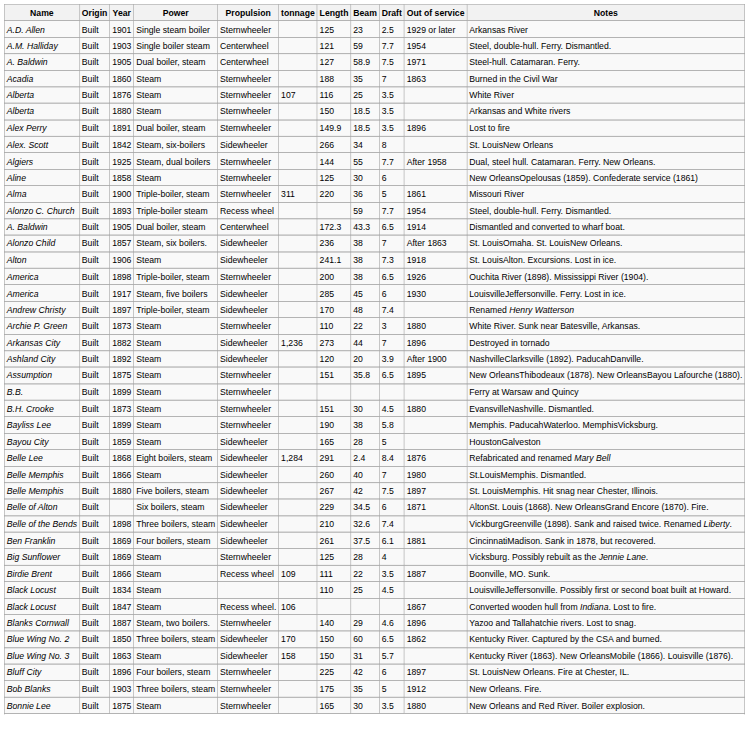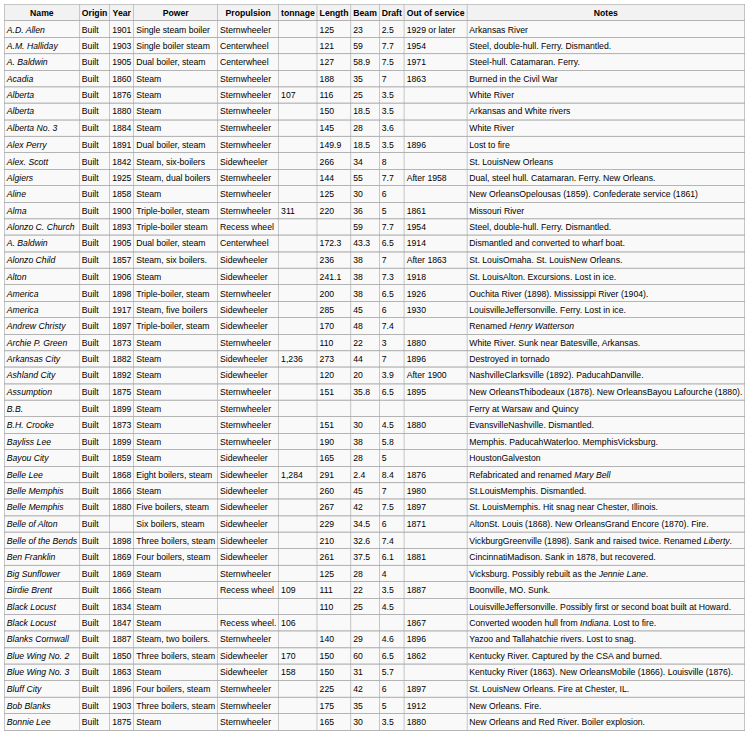 <table class="wikitable">
 <tr>
 <th><small>Name</small></th>
 <th><small>Origin</small></th>
 <th><small>Year</small></th>
 <th><small>Power</small></th>
 <th><small>Propulsion</small></th>
 <th><small>tonnage</small></th>
 <th><small>Length</small></th>
 <th><small>Beam</small></th>
 <th><small>Draft</small></th>
 <th><small>Out of service</small></th>
 <th><small>Notes</small></th>
 </tr>
 <tr>
 </tr>
 <tr>
 <td><small><em>A.D. Allen</em></small></td>
 <td><small>Built</small></td>
 <td><small>1901</small></td>
 <td><small>Single steam boiler</small></td>
 <td><small>Sternwheeler</small></td>
 <td><small></small></td>
 <td><small>125</small></td>
 <td><small>23</small></td>
 <td><small>2.5</small></td>
 <td><small>1929 or later</small></td>
 <td><small>Arkansas River</small></td>
 </tr>
 <tr>
 </tr>
 <tr>
 <td><small><em>A.M. Halliday</em></small></td>
 <td><small>Built</small></td>
 <td><small>1903</small></td>
 <td><small>Single boiler steam</small></td>
 <td><small>Centerwheel</small></td>
 <td><small></small></td>
 <td><small>121</small></td>
 <td><small>59</small></td>
 <td><small>7.7</small></td>
 <td><small>1954</small></td>
 <td><small>Steel, double-hull. Ferry. Dismantled.</small></td>
 </tr>
 <tr>
 </tr>
 <tr>
 <td><small><em>A. Baldwin</em></small></td>
 <td><small>Built</small></td>
 <td><small>1905</small></td>
 <td><small>Dual boiler, steam</small></td>
 <td><small>Centerwheel</small></td>
 <td><small></small></td>
 <td><small>127</small></td>
 <td><small>58.9</small></td>
 <td><small>7.5</small></td>
 <td><small>1971</small></td>
 <td><small>Steel-hull. Catamaran. Ferry.</small></td>
 </tr>
 <tr>
 </tr>
 <tr>
 <td><small><em>Acadia</em></small></td>
 <td><small>Built</small></td>
 <td><small>1860</small></td>
 <td><small>Steam</small></td>
 <td><small>Sternwheeler</small></td>
 <td><small></small></td>
 <td><small>188</small></td>
 <td><small>35</small></td>
 <td><small>7</small></td>
 <td><small>1863</small></td>
 <td><small>Burned in the Civil War</small></td>
 </tr>
 <tr>
 </tr>
 <tr>
 <td><small><em>Alberta</em></small></td>
 <td><small>Built</small></td>
 <td><small>1876</small></td>
 <td><small>Steam</small></td>
 <td><small>Sternwheeler</small></td>
 <td><small>107</small></td>
 <td><small>116</small></td>
 <td><small>25</small></td>
 <td><small>3.5</small></td>
 <td><small></small></td>
 <td><small>White River</small></td>
 </tr>
 <tr>
 </tr>
 <tr>
 <td><small><em>Alberta</em></small></td>
 <td><small>Built</small></td>
 <td><small>1880</small></td>
 <td><small>Steam</small></td>
 <td><small>Sternwheeler</small></td>
 <td><small></small></td>
 <td><small>150</small></td>
 <td><small>18.5</small></td>
 <td><small>3.5</small></td>
 <td><small></small></td>
 <td><small>Arkansas and White rivers</small></td>
 </tr>
 <tr>
+</tr>
+<tr>
+<td><small><em>Alberta No. 3</em></small></td>
+<td><small>Built</small></td>
+<td><small>1884</small></td>
+<td><small>Steam</small></td>
+<td><small>Sternwheeler</small></td>
+<td><small></small></td>
+<td><small>145</small></td>
+<td><small>28</small></td>
+<td><small>3.6</small></td>
+<td><small></small></td>
+<td><small>White River</small></td>
 </tr>
 <tr>
 </tr>
 <tr>
 <td><small><em>Alex Perry</em></small></td>
 <td><small>Built</small></td>
 <td><small>1891</small></td>
 <td><small>Dual boiler, steam</small></td>
 <td><small>Sternwheeler</small></td>
 <td><small></small></td>
 <td><small>149.9</small></td>
 <td><small>18.5</small></td>
 <td><small>3.5</small></td>
 <td><small>1896</small></td>
 <td><small>Lost to fire</small></td>
 </tr>
 <tr>
 </tr>
 <tr>
 <td><small><em>Alex. Scott</em></small></td>
 <td><small>Built</small></td>
 <td><small>1842</small></td>
 <td><small>Steam, six-boilers</small></td>
 <td><small>Sidewheeler</small></td>
 <td><small></small></td>
 <td><small>266</small></td>
 <td><small>34</small></td>
 <td><small>8</small></td>
 <td><small></small></td>
 <td><small>St. LouisNew Orleans</small></td>
 </tr>
 <tr>
 </tr>
 <tr>
 <td><small><em>Algiers</em></small></td>
 <td><small>Built</small></td>
 <td><small>1925</small></td>
 <td><small>Steam, dual boilers</small></td>
 <td><small>Sternwheeler</small></td>
 <td><small></small></td>
 <td><small>144</small></td>
 <td><small>55</small></td>
 <td><small>7.7</small></td>
 <td><small>After 1958</small></td>
 <td><small>Dual, steel hull. Catamaran. Ferry.  New Orleans.</small></td>
 </tr>
 <tr>
 </tr>
 <tr>
 <td><small><em>Aline</em></small></td>
 <td><small>Built</small></td>
 <td><small>1858</small></td>
 <td><small>Steam</small></td>
 <td><small>Sternwheeler</small></td>
 <td><small></small></td>
 <td><small>125</small></td>
 <td><small>30</small></td>
 <td><small>6</small></td>
 <td><small></small></td>
 <td><small>New OrleansOpelousas (1859). Confederate service (1861)</small></td>
 </tr>
 <tr>
 </tr>
 <tr>
 <td><small><em>Alma</em></small></td>
 <td><small>Built</small></td>
 <td><small>1900</small></td>
 <td><small>Triple-boiler, steam</small></td>
 <td><small>Sternwheeler</small></td>
 <td><small>311</small></td>
 <td><small>220</small></td>
 <td><small>36</small></td>
 <td><small>5</small></td>
 <td><small>1861</small></td>
 <td><small>Missouri River</small></td>
 </tr>
 <tr>
 </tr>
 <tr>
 <td><small><em>Alonzo C. Church</em></small></td>
 <td><small>Built</small></td>
 <td><small>1893</small></td>
 <td><small>Triple-boiler steam</small></td>
 <td><small>Recess wheel</small></td>
 <td><small></small></td>
 <td><small></small></td>
 <td><small>59</small></td>
 <td><small>7.7</small></td>
 <td><small>1954</small></td>
 <td><small>Steel, double-hull. Ferry. Dismantled.</small></td>
 </tr>
 <tr>
 </tr>
 <tr>
 <td><small><em>A. Baldwin</em></small></td>
 <td><small>Built</small></td>
 <td><small>1905</small></td>
 <td><small>Dual boiler, steam</small></td>
 <td><small>Centerwheel</small></td>
 <td><small></small></td>
 <td><small>172.3</small></td>
 <td><small>43.3</small></td>
 <td><small>6.5</small></td>
 <td><small>1914</small></td>
 <td><small>Dismantled and converted to wharf boat.</small></td>
 </tr>
 <tr>
 </tr>
 <tr>
 <td><small><em>Alonzo Child</em></small></td>
 <td><small>Built</small></td>
 <td><small>1857</small></td>
 <td><small>Steam, six boilers.</small></td>
 <td><small>Sidewheeler</small></td>
 <td><small></small></td>
 <td><small>236</small></td>
 <td><small>38</small></td>
 <td><small>7</small></td>
 <td><small>After 1863</small></td>
 <td><small>St. LouisOmaha. St. LouisNew Orleans.</small></td>
 </tr>
 <tr>
 </tr>
 <tr>
 <td><small><em>Alton</em></small></td>
 <td><small>Built</small></td>
 <td><small>1906</small></td>
 <td><small>Steam</small></td>
 <td><small>Sidewheeler</small></td>
 <td><small></small></td>
 <td><small>241.1</small></td>
 <td><small>38</small></td>
 <td><small>7.3</small></td>
 <td><small>1918</small></td>
 <td><small>St. LouisAlton. Excursions. Lost in ice.</small></td>
 </tr>
 <tr>
 </tr>
 <tr>
 <td><small><em>America</em></small></td>
 <td><small>Built</small></td>
 <td><small>1898</small></td>
 <td><small>Triple-boiler, steam</small></td>
 <td><small>Sternwheeler</small></td>
 <td><small></small></td>
 <td><small>200</small></td>
 <td><small>38</small></td>
 <td><small>6.5</small></td>
 <td><small>1926</small></td>
 <td><small>Ouchita River (1898). Mississippi River (1904).</small></td>
 </tr>
 <tr>
 </tr>
 <tr>
 <td><small><em>America</em></small></td>
 <td><small>Built</small></td>
 <td><small>1917</small></td>
 <td><small>Steam, five boilers</small></td>
 <td><small>Sidewheeler</small></td>
 <td><small></small></td>
 <td><small>285</small></td>
 <td><small>45</small></td>
 <td><small>6</small></td>
 <td><small>1930</small></td>
 <td><small>LouisvilleJeffersonville. Ferry. Lost in ice.</small></td>
 </tr>
 <tr>
 </tr>
 <tr>
 <td><small><em>Andrew Christy</em></small></td>
 <td><small>Built</small></td>
 <td><small>1897</small></td>
 <td><small>Triple-boiler, steam</small></td>
 <td><small>Sidewheeler</small></td>
 <td><small></small></td>
 <td><small>170</small></td>
 <td><small>48</small></td>
 <td><small>7.4</small></td>
 <td><small></small></td>
 <td><small>Renamed <em>Henry Watterson</em></small></td>
 </tr>
 <tr>
 </tr>
 <tr>
 <td><small><em>Archie P. Green</em></small></td>
 <td><small>Built</small></td>
 <td><small>1873</small></td>
 <td><small>Steam</small></td>
 <td><small>Sternwheeler</small></td>
 <td><small></small></td>
 <td><small>110</small></td>
 <td><small>22</small></td>
 <td><small>3</small></td>
 <td><small>1880</small></td>
 <td><small>White River. Sunk near Batesville, Arkansas.</small></td>
 </tr>
 <tr>
 </tr>
 <tr>
 <td><small><em>Arkansas City</em></small></td>
 <td><small>Built</small></td>
 <td><small>1882</small></td>
 <td><small>Steam</small></td>
 <td><small>Sidewheeler</small></td>
 <td><small>1,236</small></td>
 <td><small>273</small></td>
 <td><small>44</small></td>
 <td><small>7</small></td>
 <td><small>1896</small></td>
 <td><small>Destroyed in tornado</small></td>
 </tr>
 <tr>
 </tr>
 <tr>
 <td><small><em>Ashland City</em></small></td>
 <td><small>Built</small></td>
 <td><small>1892</small></td>
 <td><small>Steam</small></td>
 <td><small>Sidewheeler</small></td>
 <td><small></small></td>
 <td><small>120</small></td>
 <td><small>20</small></td>
 <td><small>3.9</small></td>
 <td><small>After 1900</small></td>
 <td><small>NashvilleClarksville (1892). PaducahDanville.</small></td>
 </tr>
 <tr>
 </tr>
 <tr>
 <td><small><em>Assumption</em></small></td>
 <td><small>Built</small></td>
 <td><small>1875</small></td>
 <td><small>Steam</small></td>
 <td><small>Sternwheeler</small></td>
 <td><small></small></td>
 <td><small>151</small></td>
 <td><small>35.8</small></td>
 <td><small>6.5</small></td>
 <td><small>1895</small></td>
 <td><small>New OrleansThibodeaux (1878). New OrleansBayou Lafourche (1880).</small></td>
 </tr>
 <tr>
 </tr>
 <tr>
 <td><small><em>B.B.</em></small></td>
 <td><small>Built</small></td>
 <td><small>1899</small></td>
 <td><small>Steam</small></td>
 <td><small>Sternwheeler</small></td>
 <td><small></small></td>
 <td><small></small></td>
 <td><small></small></td>
 <td><small></small></td>
 <td><small></small></td>
 <td><small>Ferry at Warsaw and Quincy</small></td>
 </tr>
 <tr>
 </tr>
 <tr>
 <td><small><em>B.H. Crooke</em></small></td>
 <td><small>Built</small></td>
 <td><small>1873</small></td>
 <td><small>Steam</small></td>
 <td><small>Sternwheeler</small></td>
 <td><small></small></td>
 <td><small>151</small></td>
 <td><small>30</small></td>
 <td><small>4.5</small></td>
 <td><small>1880</small></td>
 <td><small>EvansvilleNashville. Dismantled.</small></td>
 </tr>
 <tr>
 </tr>
 <tr>
 <td><small><em>Bayliss Lee</em></small></td>
 <td><small>Built</small></td>
 <td><small>1899</small></td>
 <td><small>Steam</small></td>
 <td><small>Sternwheeler</small></td>
 <td><small></small></td>
 <td><small>190</small></td>
 <td><small>38</small></td>
 <td><small>5.8</small></td>
 <td><small></small></td>
 <td><small>Memphis. PaducahWaterloo. MemphisVicksburg.</small></td>
 </tr>
 <tr>
 </tr>
 <tr>
 <td><small><em>Bayou City</em></small></td>
 <td><small>Built</small></td>
 <td><small>1859</small></td>
 <td><small>Steam</small></td>
 <td><small>Sidewheeler</small></td>
 <td><small></small></td>
 <td><small>165</small></td>
 <td><small>28</small></td>
 <td><small>5</small></td>
 <td><small></small></td>
 <td><small>HoustonGalveston</small></td>
 </tr>
 <tr>
 </tr>
 <tr>
 <td><small><em>Belle Lee</em></small></td>
 <td><small>Built</small></td>
 <td><small>1868</small></td>
 <td><small>Eight boilers, steam</small></td>
 <td><small>Sidewheeler</small></td>
 <td><small>1,284</small></td>
 <td><small>291</small></td>
 <td><small>2.4</small></td>
 <td><small>8.4</small></td>
 <td><small>1876</small></td>
 <td><small>Refabricated and renamed <em>Mary Bell</em></small></td>
 </tr>
 <tr>
 </tr>
 <tr>
 <td><small><em>Belle Memphis</em></small></td>
 <td><small>Built</small></td>
 <td><small>1866</small></td>
 <td><small>Steam</small></td>
 <td><small>Sidewheeler</small></td>
 <td><small></small></td>
 <td><small>260</small></td>
-<td><small>40</small></td>
+<td><small>45</small></td>
 <td><small>7</small></td>
 <td><small>1980</small></td>
 <td><small>St.LouisMemphis. Dismantled.</small></td>
 </tr>
 <tr>
 </tr>
 <tr>
 <td><small><em>Belle Memphis</em></small></td>
 <td><small>Built</small></td>
 <td><small>1880</small></td>
 <td><small>Five boilers, steam</small></td>
 <td><small>Sidewheeler</small></td>
 <td><small></small></td>
 <td><small>267</small></td>
 <td><small>42</small></td>
 <td><small>7.5</small></td>
 <td><small>1897</small></td>
 <td><small>St. LouisMemphis. Hit snag near Chester, Illinois.</small></td>
 </tr>
 <tr>
 </tr>
 <tr>
 <td><small><em>Belle of Alton</em></small></td>
 <td><small>Built</small></td>
 <td><small></small></td>
 <td><small>Six boilers, steam</small></td>
 <td><small>Sidewheeler</small></td>
 <td><small></small></td>
 <td><small>229</small></td>
 <td><small>34.5</small></td>
 <td><small>6</small></td>
 <td><small>1871</small></td>
 <td><small>AltonSt. Louis (1868). New OrleansGrand Encore (1870). Fire. </small></td>
 </tr>
 <tr>
 </tr>
 <tr>
 <td><small><em>Belle of the Bends</em></small></td>
 <td><small>Built</small></td>
 <td><small>1898</small></td>
 <td><small>Three boilers, steam</small></td>
 <td><small>Sidewheeler</small></td>
 <td><small></small></td>
 <td><small>210</small></td>
 <td><small>32.6</small></td>
 <td><small>7.4</small></td>
 <td><small></small></td>
 <td><small>VickburgGreenville (1898). Sank and raised twice. Renamed <em>Liberty</em>.</small></td>
 </tr>
 <tr>
 </tr>
 <tr>
 <td><small><em>Ben Franklin</em></small></td>
 <td><small>Built</small></td>
 <td><small>1869</small></td>
 <td><small>Four boilers, steam</small></td>
 <td><small>Sidewheeler</small></td>
 <td><small></small></td>
 <td><small>261</small></td>
 <td><small>37.5</small></td>
 <td><small>6.1</small></td>
 <td><small>1881</small></td>
 <td><small>CincinnatiMadison. Sank in 1878, but recovered.</small></td>
 </tr>
 <tr>
 </tr>
 <tr>
 <td><small><em>Big Sunflower</em></small></td>
 <td><small>Built</small></td>
 <td><small>1869</small></td>
 <td><small>Steam</small></td>
 <td><small>Sternwheeler</small></td>
 <td><small></small></td>
 <td><small>125</small></td>
 <td><small>28</small></td>
 <td><small>4</small></td>
 <td><small></small></td>
 <td><small>Vicksburg. Possibly rebuilt as the <em>Jennie Lane</em>.</small></td>
 </tr>
 <tr>
 </tr>
 <tr>
 <td><small><em>Birdie Brent</em></small></td>
 <td><small>Built</small></td>
 <td><small>1866</small></td>
 <td><small>Steam</small></td>
 <td><small>Recess wheel</small></td>
 <td><small>109</small></td>
 <td><small>111</small></td>
 <td><small>22</small></td>
 <td><small>3.5</small></td>
 <td><small>1887</small></td>
 <td><small>Boonville, MO. Sunk.</small></td>
 </tr>
 <tr>
 </tr>
 <tr>
 <td><small><em>Black Locust</em></small></td>
 <td><small>Built</small></td>
 <td><small>1834</small></td>
 <td><small>Steam</small></td>
 <td><small></small></td>
 <td><small></small></td>
 <td><small>110</small></td>
 <td><small>25</small></td>
 <td><small>4.5</small></td>
 <td><small></small></td>
 <td><small>LouisvilleJeffersonville. Possibly first or second boat built at Howard.</small></td>
 </tr>
 <tr>
 </tr>
 <tr>
 <td><small><em>Black Locust</em></small></td>
 <td><small>Built</small></td>
 <td><small>1847</small></td>
 <td><small>Steam</small></td>
 <td><small>Recess wheel.</small></td>
 <td><small>106</small></td>
 <td><small></small></td>
 <td><small></small></td>
 <td><small></small></td>
 <td><small>1867</small></td>
 <td><small>Converted wooden hull from <em>Indiana</em>. Lost to fire.</small></td>
 </tr>
 <tr>
 </tr>
 <tr>
 <td><small><em>Blanks Cornwall</em></small></td>
 <td><small>Built</small></td>
 <td><small>1887</small></td>
 <td><small>Steam, two boilers.</small></td>
 <td><small>Sternwheeler</small></td>
 <td><small></small></td>
 <td><small>140</small></td>
 <td><small>29</small></td>
 <td><small>4.6</small></td>
 <td><small>1896</small></td>
 <td><small>Yazoo and Tallahatchie rivers. Lost to snag.</small></td>
 </tr>
 <tr>
 </tr>
 <tr>
 <td><small><em>Blue Wing No. 2</em></small></td>
 <td><small>Built</small></td>
 <td><small>1850</small></td>
 <td><small>Three boilers, steam</small></td>
 <td><small>Sidewheeler</small></td>
 <td><small>170</small></td>
 <td><small>150</small></td>
 <td><small>60</small></td>
 <td><small>6.5</small></td>
 <td><small>1862</small></td>
 <td><small>Kentucky River. Captured by the CSA and burned.</small></td>
 </tr>
 <tr>
 </tr>
 <tr>
 <td><small><em>Blue Wing No. 3</em></small></td>
 <td><small>Built</small></td>
 <td><small>1863</small></td>
 <td><small>Steam</small></td>
 <td><small>Sidewheeler</small></td>
 <td><small>158</small></td>
 <td><small>150</small></td>
 <td><small>31</small></td>
 <td><small>5.7</small></td>
 <td><small></small></td>
 <td><small>Kentucky River (1863).  New OrleansMobile (1866). Louisville (1876).</small></td>
 </tr>
 <tr>
 </tr>
 <tr>
 <td><small><em>Bluff City</em></small></td>
 <td><small>Built</small></td>
 <td><small>1896</small></td>
 <td><small>Four boilers, steam</small></td>
 <td><small>Sternwheeler</small></td>
 <td><small></small></td>
 <td><small>225</small></td>
 <td><small>42</small></td>
 <td><small>6</small></td>
 <td><small>1897</small></td>
 <td><small>St. LouisNew Orleans. Fire at Chester, IL.</small></td>
 </tr>
 <tr>
 </tr>
 <tr>
 <td><small><em>Bob Blanks</em></small></td>
 <td><small>Built</small></td>
 <td><small>1903</small></td>
 <td><small>Three boilers, steam</small></td>
 <td><small>Sternwheeler</small></td>
 <td><small></small></td>
 <td><small>175</small></td>
 <td><small>35</small></td>
 <td><small>5</small></td>
 <td><small>1912</small></td>
 <td><small>New Orleans. Fire. </small></td>
 </tr>
 <tr>
 </tr>
 <tr>
 <td><small><em>Bonnie Lee</em></small></td>
 <td><small>Built</small></td>
 <td><small>1875</small></td>
 <td><small>Steam</small></td>
 <td><small>Sternwheeler</small></td>
 <td><small></small></td>
 <td><small>165</small></td>
 <td><small>30</small></td>
 <td><small>3.5</small></td>
 <td><small>1880</small></td>
 <td><small>New Orleans and Red River. Boiler explosion.</small></td>
 </tr>
 <tr>
 </tr>
 <tr>
 </tr>
 </table>
